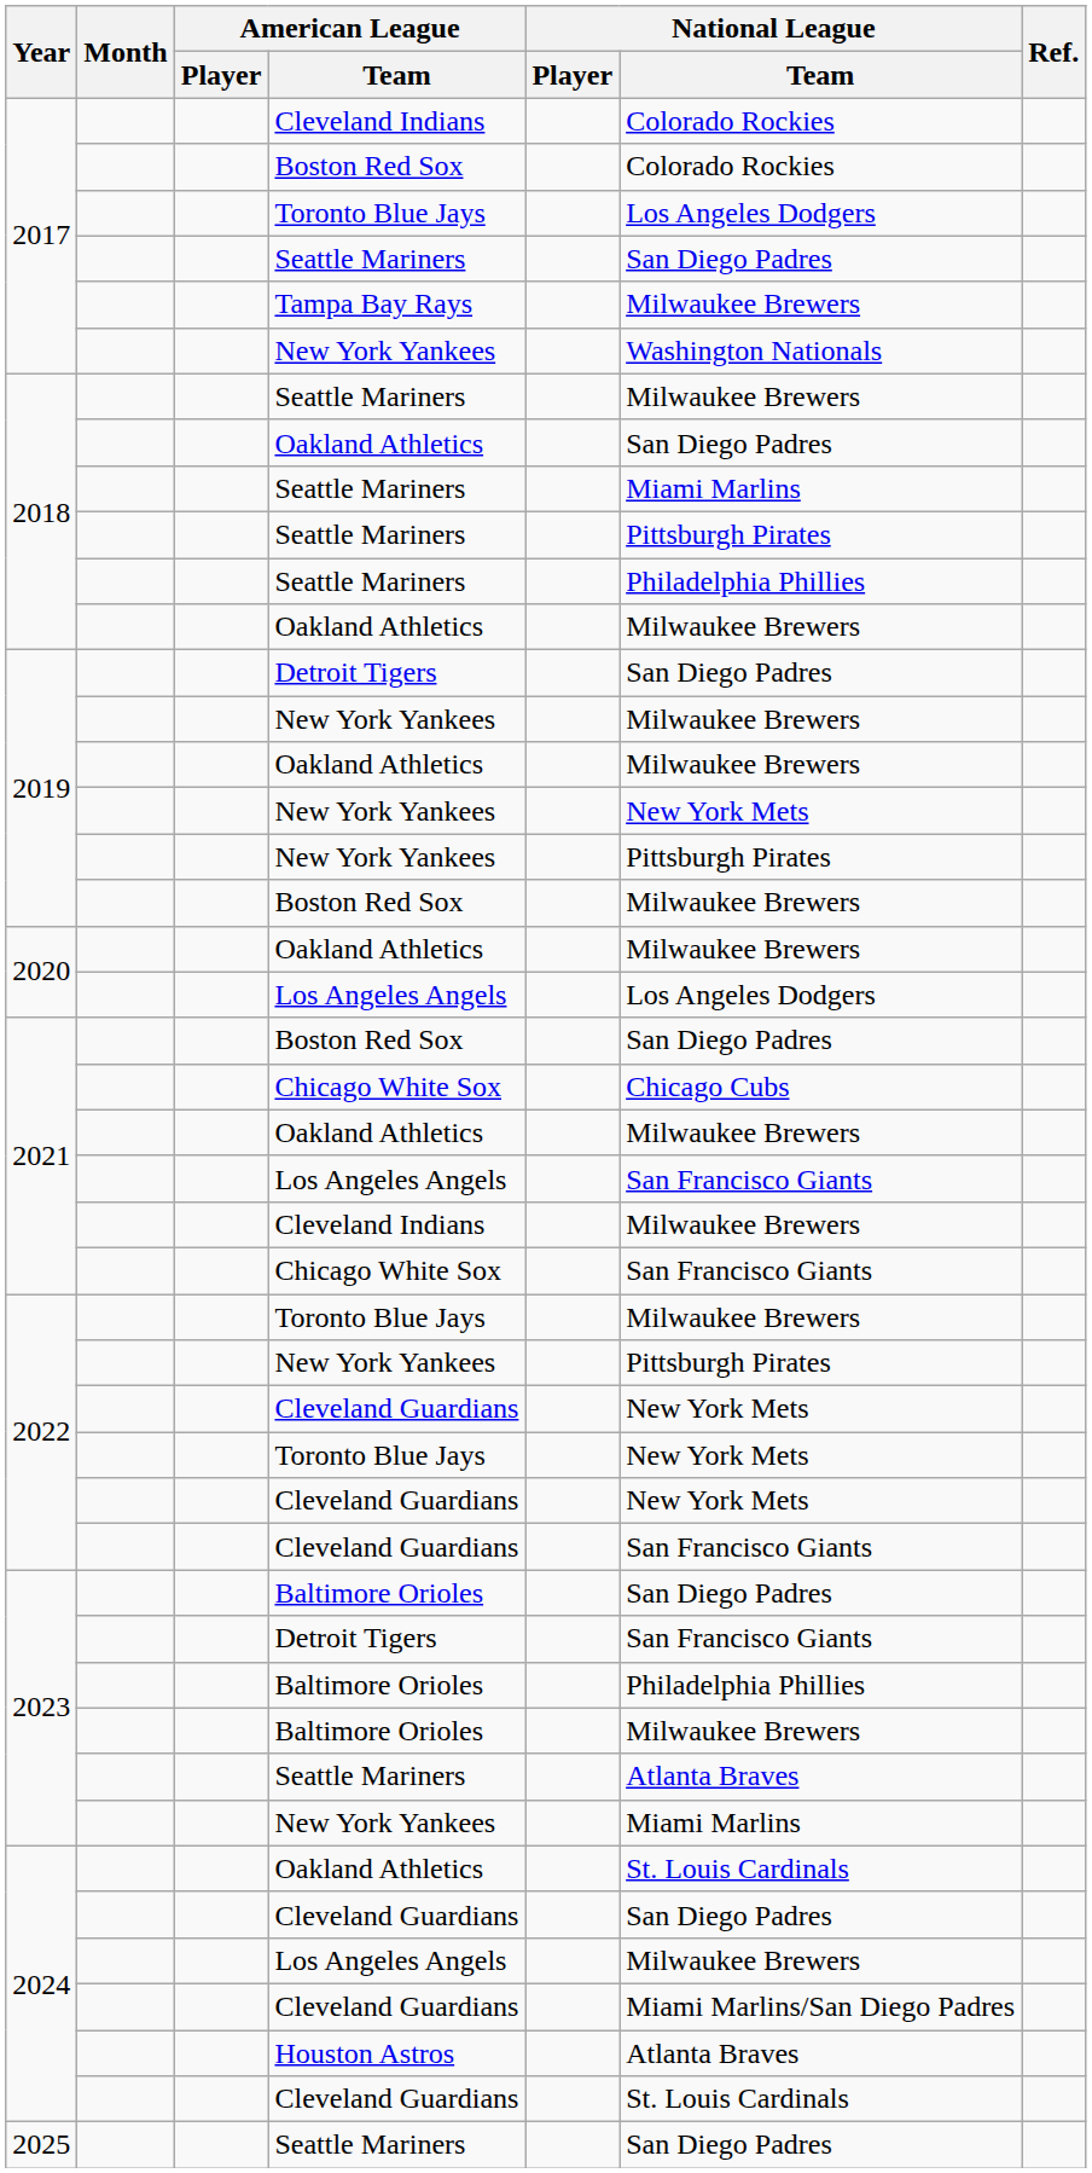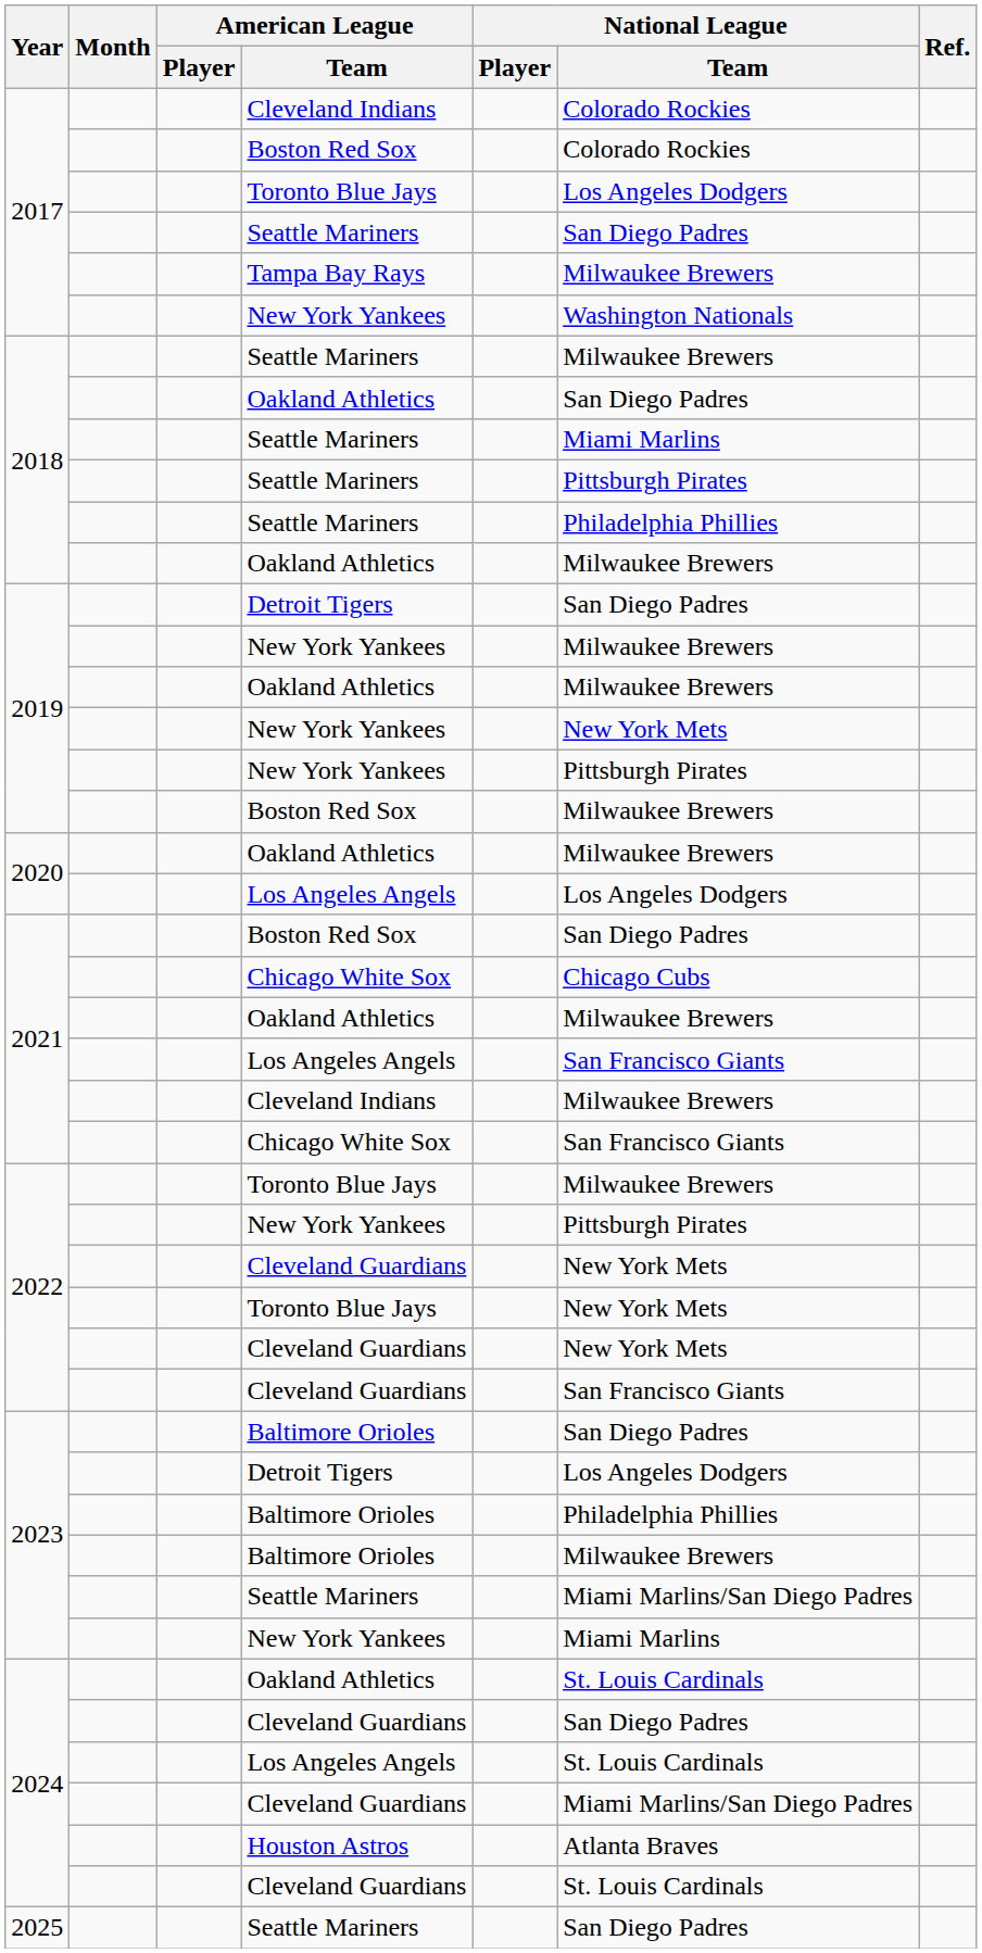 <table class="wikitable sortable">
 <tr>
 <th rowspan=2>Year</th>
 <th rowspan=2>Month</th>
 <th colspan=2>American League</th>
 <th colspan=2>National League</th>
 <th rowspan=2 class=unsortable>Ref.</th>
 </tr>
 <tr>
 <th>Player</th>
 <th>Team</th>
 <th>Player</th>
 <th>Team</th>
 </tr>
 <tr>
 <td rowspan=6>2017</td>
 <td></td>
 <td></td>
 <td><a href='#'>Cleveland Indians</a></td>
 <td></td>
 <td><a href='#'>Colorado Rockies</a></td>
 <td></td>
 </tr>
 <tr>
 <td></td>
 <td></td>
 <td><a href='#'>Boston Red Sox</a></td>
 <td> </td>
 <td>Colorado Rockies</td>
 <td></td>
 </tr>
 <tr>
 <td></td>
 <td></td>
 <td><a href='#'>Toronto Blue Jays</a></td>
 <td></td>
 <td><a href='#'>Los Angeles Dodgers</a></td>
 <td></td>
 </tr>
 <tr>
 <td></td>
 <td></td>
 <td><a href='#'>Seattle Mariners</a></td>
 <td></td>
 <td><a href='#'>San Diego Padres</a></td>
 <td></td>
 </tr>
 <tr>
 <td></td>
 <td></td>
 <td><a href='#'>Tampa Bay Rays</a></td>
 <td></td>
 <td><a href='#'>Milwaukee Brewers</a></td>
 <td></td>
 </tr>
 <tr>
 <td></td>
 <td></td>
 <td><a href='#'>New York Yankees</a></td>
 <td></td>
 <td><a href='#'>Washington Nationals</a></td>
 <td></td>
 </tr>
 <tr>
 <td rowspan=6>2018</td>
 <td></td>
 <td> </td>
 <td>Seattle Mariners</td>
 <td></td>
 <td>Milwaukee Brewers</td>
 <td></td>
 </tr>
 <tr>
 <td></td>
 <td></td>
 <td><a href='#'>Oakland Athletics</a></td>
 <td> </td>
 <td>San Diego Padres</td>
 <td></td>
 </tr>
 <tr>
 <td></td>
 <td> </td>
 <td>Seattle Mariners</td>
 <td></td>
 <td><a href='#'>Miami Marlins</a></td>
 <td></td>
 </tr>
 <tr>
 <td></td>
 <td> </td>
 <td>Seattle Mariners</td>
 <td></td>
 <td><a href='#'>Pittsburgh Pirates</a></td>
 <td></td>
 </tr>
 <tr>
 <td></td>
 <td> </td>
 <td>Seattle Mariners</td>
 <td></td>
 <td><a href='#'>Philadelphia Phillies</a></td>
 <td></td>
 </tr>
 <tr>
 <td></td>
 <td> </td>
 <td>Oakland Athletics</td>
 <td> </td>
 <td>Milwaukee Brewers</td>
 <td></td>
 </tr>
 <tr>
 <td rowspan=6>2019</td>
 <td></td>
 <td></td>
 <td><a href='#'>Detroit Tigers</a></td>
 <td></td>
 <td>San Diego Padres</td>
 <td></td>
 </tr>
 <tr>
 <td></td>
 <td> </td>
 <td>New York Yankees</td>
 <td> </td>
 <td>Milwaukee Brewers</td>
 <td></td>
 </tr>
 <tr>
 <td></td>
 <td></td>
 <td>Oakland Athletics</td>
 <td> </td>
 <td>Milwaukee Brewers</td>
 <td></td>
 </tr>
 <tr>
 <td></td>
 <td></td>
 <td>New York Yankees</td>
 <td></td>
 <td><a href='#'>New York Mets</a></td>
 <td></td>
 </tr>
 <tr>
 <td></td>
 <td> </td>
 <td>New York Yankees</td>
 <td> </td>
 <td>Pittsburgh Pirates</td>
 <td></td>
 </tr>
 <tr>
 <td></td>
 <td></td>
 <td>Boston Red Sox</td>
 <td></td>
 <td>Milwaukee Brewers</td>
 <td></td>
 </tr>
 <tr>
 <td rowspan=2>2020</td>
 <td></td>
 <td> </td>
 <td>Oakland Athletics</td>
 <td> </td>
 <td>Milwaukee Brewers</td>
 <td></td>
 </tr>
 <tr>
 <td></td>
 <td></td>
 <td><a href='#'>Los Angeles Angels</a></td>
 <td></td>
 <td>Los Angeles Dodgers</td>
 <td></td>
 </tr>
 <tr>
 <td rowspan=6>2021</td>
 <td></td>
 <td></td>
 <td>Boston Red Sox</td>
 <td></td>
 <td>San Diego Padres</td>
 <td></td>
 </tr>
 <tr>
 <td></td>
 <td> </td>
 <td><a href='#'>Chicago White Sox</a></td>
 <td></td>
 <td><a href='#'>Chicago Cubs</a></td>
 <td></td>
 </tr>
 <tr>
 <td></td>
 <td></td>
 <td>Oakland Athletics</td>
 <td> </td>
 <td>Milwaukee Brewers</td>
 <td></td>
 </tr>
 <tr>
 <td></td>
 <td></td>
 <td>Los Angeles Angels</td>
 <td></td>
 <td><a href='#'>San Francisco Giants</a></td>
 <td></td>
 </tr>
 <tr>
 <td></td>
 <td></td>
 <td>Cleveland Indians</td>
 <td> </td>
 <td>Milwaukee Brewers</td>
 <td></td>
 </tr>
 <tr>
 <td></td>
 <td> </td>
 <td>Chicago White Sox</td>
 <td></td>
 <td>San Francisco Giants</td>
 <td></td>
 </tr>
 <tr>
 <td rowspan=6>2022</td>
 <td></td>
 <td></td>
 <td>Toronto Blue Jays</td>
 <td> </td>
 <td>Milwaukee Brewers</td>
 <td></td>
 </tr>
 <tr>
 <td></td>
 <td></td>
 <td>New York Yankees</td>
 <td></td>
 <td>Pittsburgh Pirates</td>
 <td></td>
 </tr>
 <tr>
 <td></td>
 <td> </td>
 <td><a href='#'>Cleveland Guardians</a></td>
 <td> </td>
 <td>New York Mets</td>
 <td></td>
 </tr>
 <tr>
 <td></td>
 <td> </td>
 <td>Toronto Blue Jays</td>
 <td> </td>
 <td>New York Mets</td>
 <td></td>
 </tr>
 <tr>
 <td></td>
 <td> </td>
 <td>Cleveland Guardians</td>
 <td> </td>
 <td>New York Mets</td>
 <td></td>
 </tr>
 <tr>
 <td></td>
 <td> </td>
 <td>Cleveland Guardians</td>
 <td> </td>
 <td>San Francisco Giants</td>
 <td></td>
 </tr>
 <tr>
 <td rowspan=6>2023</td>
 <td></td>
 <td></td>
 <td><a href='#'>Baltimore Orioles</a></td>
 <td> </td>
 <td>San Diego Padres</td>
 <td></td>
 </tr>
 <tr>
 <td></td>
 <td></td>
 <td>Detroit Tigers</td>
 <td> </td>
-<td>San Francisco Giants</td>
+<td>Los Angeles Dodgers</td>
 <td></td>
 </tr>
 <tr>
 <td></td>
 <td> </td>
 <td>Baltimore Orioles</td>
 <td> </td>
 <td>Philadelphia Phillies</td>
 <td></td>
 </tr>
 <tr>
 <td></td>
 <td> </td>
 <td>Baltimore Orioles</td>
 <td></td>
 <td>Milwaukee Brewers</td>
 <td></td>
 </tr>
 <tr>
 <td></td>
 <td></td>
 <td>Seattle Mariners</td>
 <td> </td>
-<td><a href='#'>Atlanta Braves</a></td>
+<td>Miami Marlins/San Diego Padres</td>
 <td></td>
 </tr>
 <tr>
 <td></td>
 <td> </td>
 <td>New York Yankees</td>
 <td></td>
 <td>Miami Marlins</td>
 <td></td>
 </tr>
 <tr>
 <td rowspan=6>2024</td>
 <td></td>
 <td></td>
 <td>Oakland Athletics</td>
 <td></td>
 <td><a href='#'>St. Louis Cardinals</a></td>
 <td></td>
 </tr>
 <tr>
 <td></td>
 <td> </td>
 <td>Cleveland Guardians</td>
 <td></td>
 <td>San Diego Padres</td>
 <td></td>
 </tr>
 <tr>
 <td></td>
 <td></td>
 <td>Los Angeles Angels</td>
 <td> </td>
-<td>Milwaukee Brewers</td>
+<td>St. Louis Cardinals</td>
 <td></td>
 </tr>
 <tr>
 <td></td>
 <td> </td>
 <td>Cleveland Guardians</td>
 <td> </td>
 <td>Miami Marlins/San Diego Padres</td>
 <td></td>
 </tr>
 <tr>
 <td></td>
 <td> </td>
 <td><a href='#'>Houston Astros</a></td>
 <td> </td>
 <td>Atlanta Braves</td>
 <td></td>
 </tr>
 <tr>
 <td></td>
 <td> </td>
 <td>Cleveland Guardians</td>
 <td> </td>
 <td>St. Louis Cardinals</td>
 <td></td>
 </tr>
 <tr>
 <td rowspan=6>2025</td>
 <td></td>
 <td> </td>
 <td>Seattle Mariners</td>
 <td> </td>
 <td>San Diego Padres</td>
 <td></td>
 </tr>
 </table>
